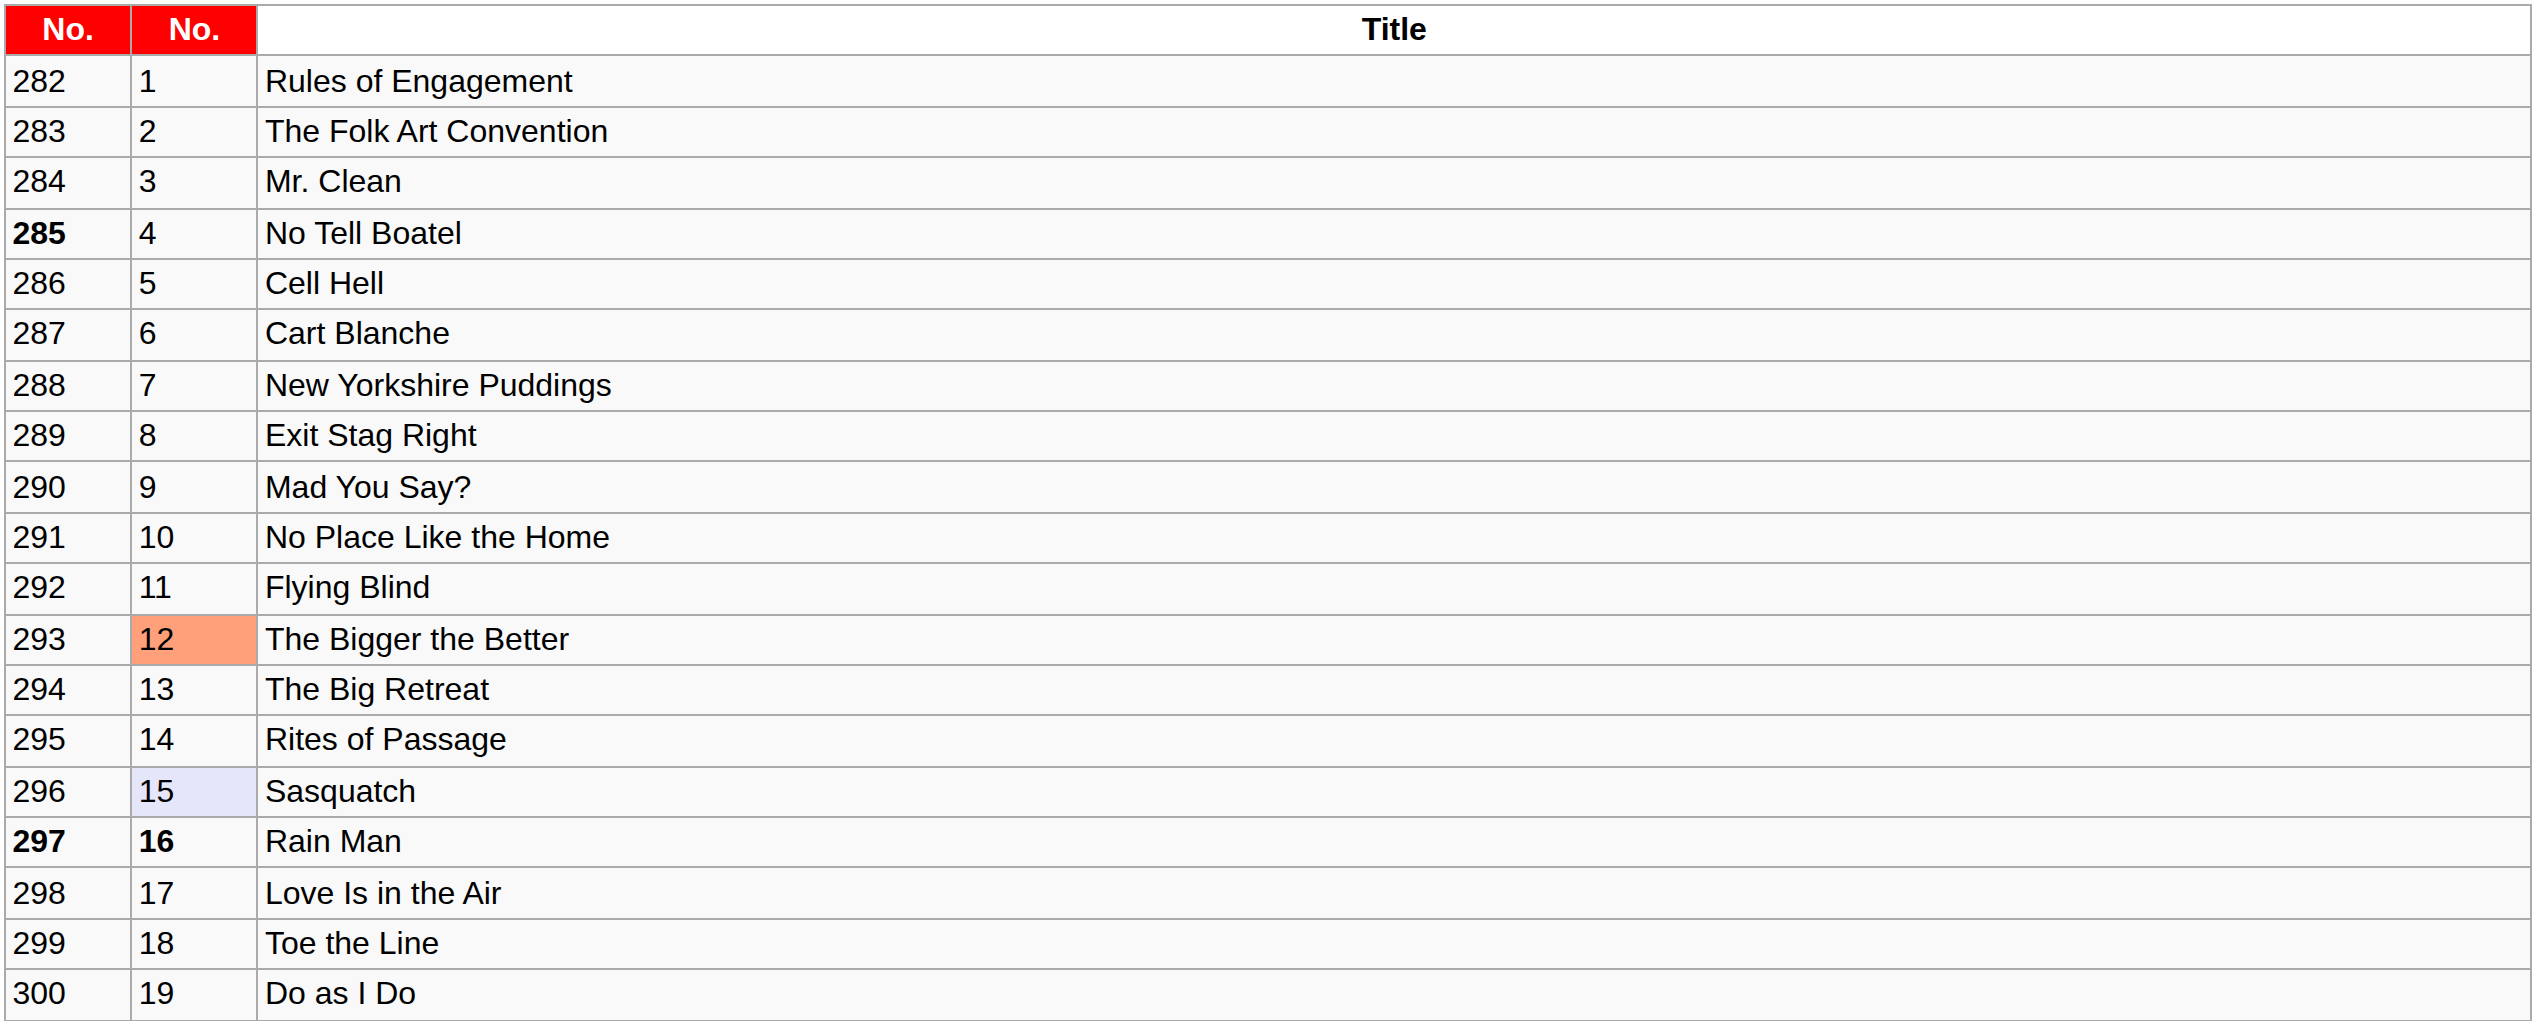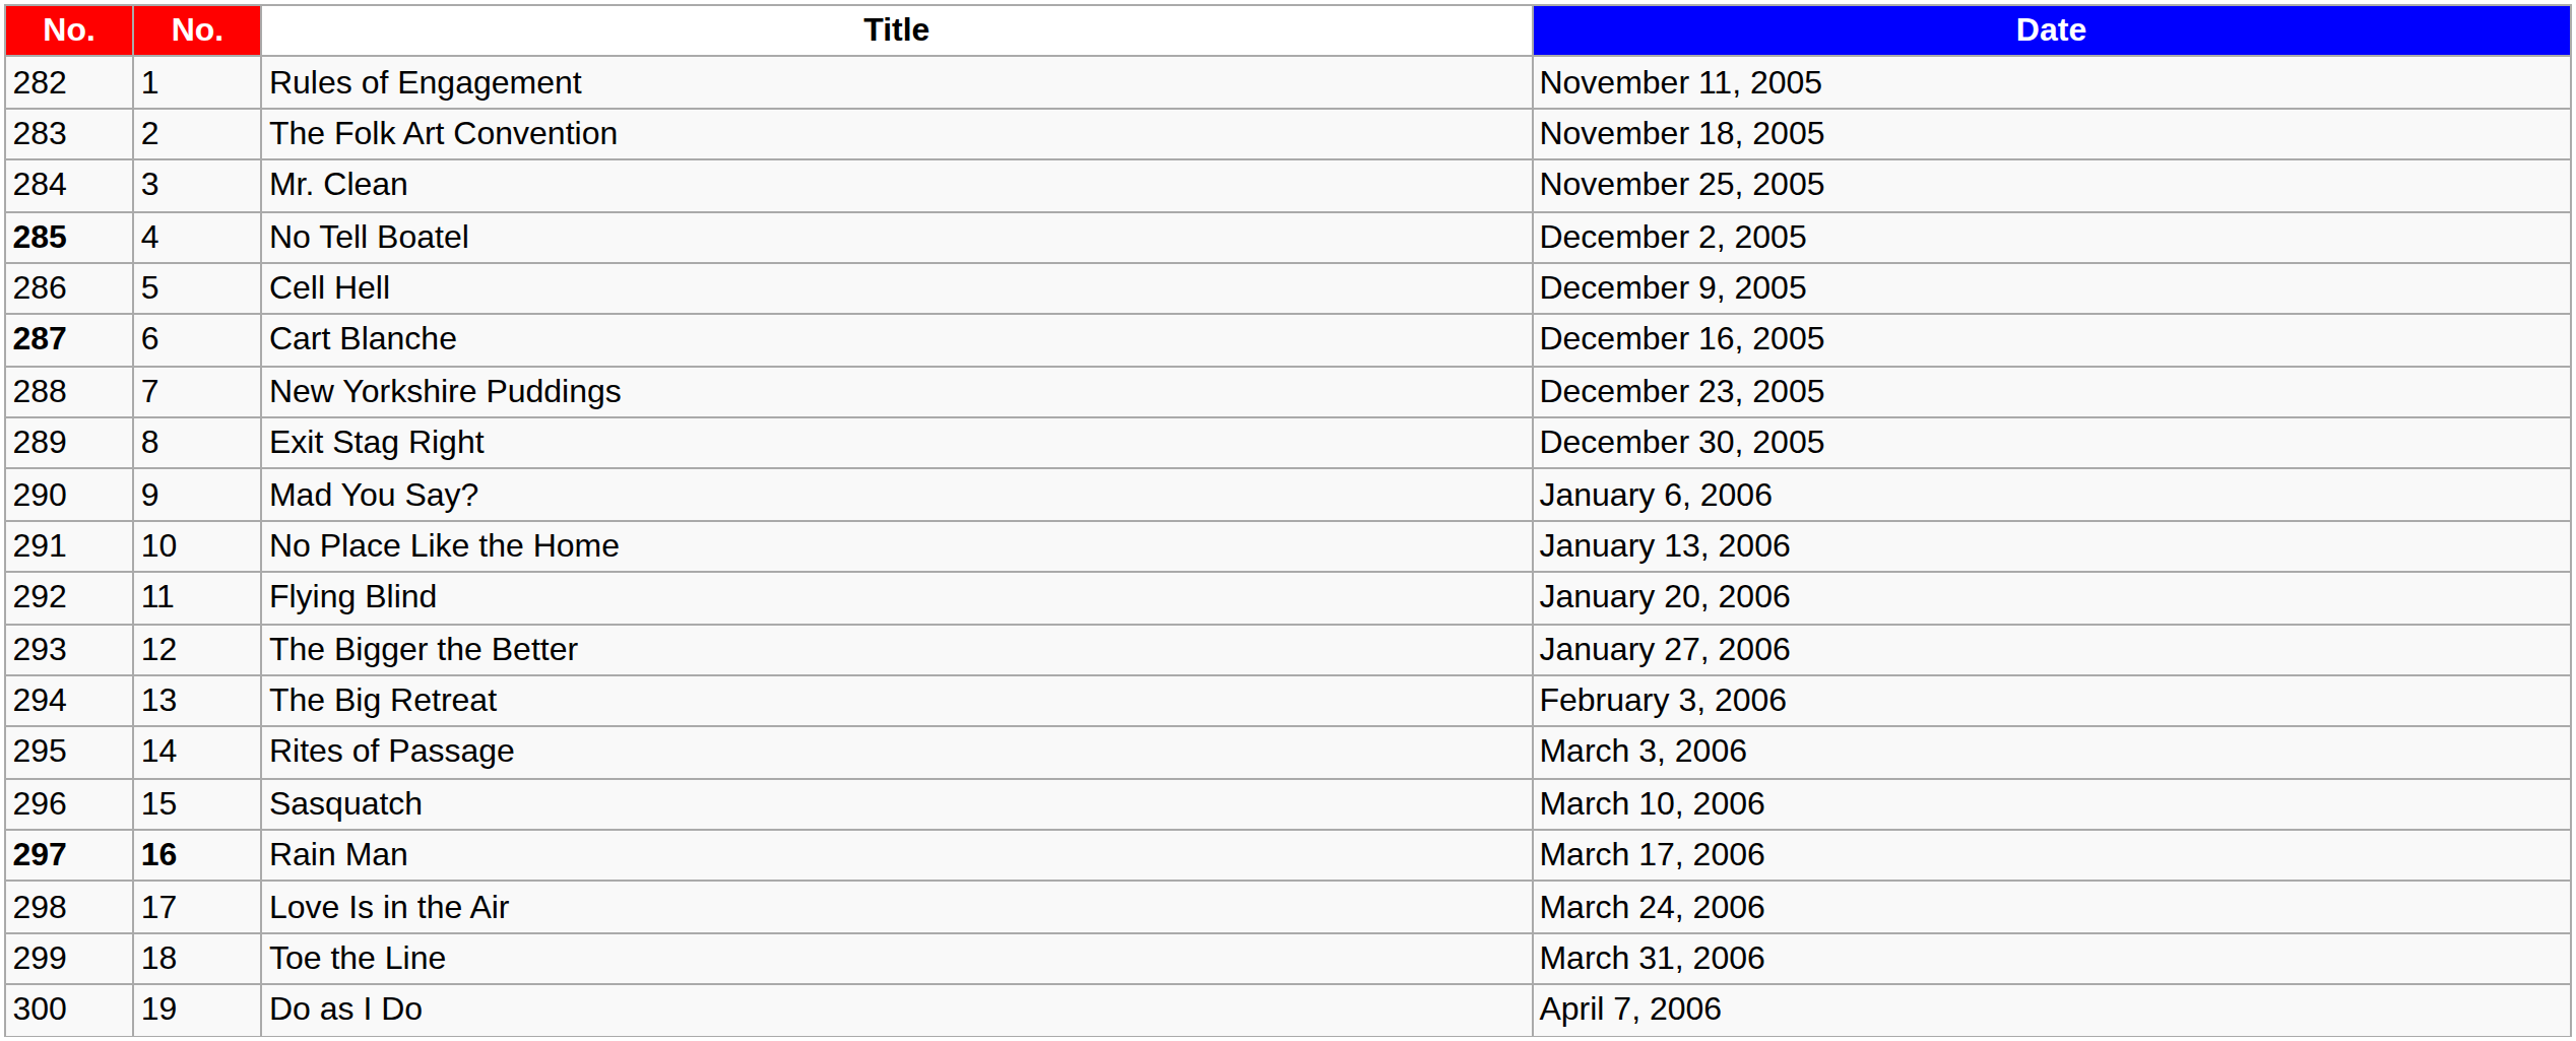 <table class="wikitable plainrowheaders" style="width:100%; margin:auto;">
 <tr>
 <th style="background:red; color:#FFFFFF; width:5%">No.</th>
 <th style="background:red; color:#FFFFFF; width:5%">No.</th>
 <th style="background:white; color:#black">Title</th>
+<th style="background:blue; color:#FFFFFF">Date</th>
 </tr>
 <tr>
 <td>282</td>
 <td>1</td>
 <td>Rules of Engagement</td>
+<td>November 11, 2005</td>
 </tr>
 <tr>
 <td>283</td>
 <td>2</td>
 <td>The Folk Art Convention</td>
+<td>November 18, 2005</td>
 </tr>
 <tr>
 <td>284</td>
 <td>3</td>
 <td>Mr. Clean</td>
+<td>November 25, 2005</td>
 </tr>
 <tr>
 <td><strong>285</strong></td>
 <td>4</td>
 <td>No Tell Boatel</td>
+<td>December 2, 2005</td>
 </tr>
 <tr>
 <td>286</td>
 <td>5</td>
 <td>Cell Hell</td>
+<td>December 9, 2005</td>
 </tr>
 <tr>
-<td>287</td>
+<td><strong>287</strong></td>
 <td>6</td>
 <td>Cart Blanche</td>
+<td>December 16, 2005</td>
 </tr>
 <tr>
 <td>288</td>
 <td>7</td>
 <td>New Yorkshire Puddings</td>
+<td>December 23, 2005</td>
 </tr>
 <tr>
 <td>289</td>
 <td>8</td>
 <td>Exit Stag Right</td>
+<td>December 30, 2005</td>
 </tr>
 <tr>
 <td>290</td>
 <td>9</td>
 <td>Mad You Say?</td>
+<td>January 6, 2006</td>
 </tr>
 <tr>
 <td>291</td>
 <td>10</td>
 <td>No Place Like the Home</td>
+<td>January 13, 2006</td>
 </tr>
 <tr>
 <td>292</td>
 <td>11</td>
 <td>Flying Blind</td>
+<td>January 20, 2006</td>
 </tr>
 <tr>
 <td>293</td>
-<td style="background: lightsalmon;">12</td>
+<td>12</td>
 <td>The Bigger the Better</td>
+<td>January 27, 2006</td>
 </tr>
 <tr>
 <td>294</td>
 <td>13</td>
 <td>The Big Retreat</td>
+<td>February 3, 2006</td>
 </tr>
 <tr>
 <td>295</td>
 <td>14</td>
 <td>Rites of Passage</td>
+<td>March 3, 2006</td>
 </tr>
 <tr>
 <td>296</td>
-<td style="background: lavender;">15</td>
+<td>15</td>
 <td>Sasquatch</td>
+<td>March 10, 2006</td>
 </tr>
 <tr>
 <td><strong>297</strong></td>
 <td><strong>16</strong></td>
 <td>Rain Man</td>
+<td>March 17, 2006</td>
 </tr>
 <tr>
 <td>298</td>
 <td>17</td>
 <td>Love Is in the Air</td>
+<td>March 24, 2006</td>
 </tr>
 <tr>
 <td>299</td>
 <td>18</td>
 <td>Toe the Line</td>
+<td>March 31, 2006</td>
 </tr>
 <tr>
 <td>300</td>
 <td>19</td>
 <td>Do as I Do</td>
+<td>April 7, 2006</td>
 </tr>
 </table>
